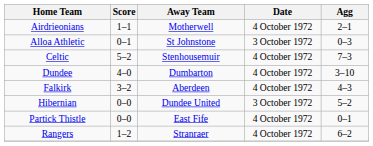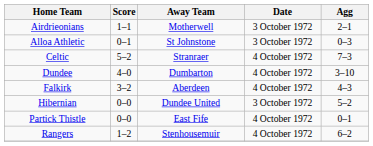 <table class="wikitable" style="text-align:center;">
 <tr>
 <th width=175>Home Team</th>
 <th width=20>Score</th>
 <th width=175>Away Team</th>
 <th width= 125>Date</th>
 <th width= 75>Agg</th>
 </tr>
 <tr>
 <td><a href='#'>Airdrieonians</a></td>
 <td>1–1</td>
 <td><a href='#'>Motherwell</a></td>
-<td>4 October 1972</td>
+<td>3 October 1972</td>
 <td>2–1</td>
 </tr>
 <tr>
 <td><a href='#'>Alloa Athletic</a></td>
 <td>0–1</td>
 <td><a href='#'>St Johnstone</a></td>
 <td>3 October 1972</td>
 <td>0–3</td>
 </tr>
 <tr>
 <td><a href='#'>Celtic</a></td>
 <td>5–2</td>
-<td><a href='#'>Stenhousemuir</a></td>
+<td><a href='#'>Stranraer</a></td>
 <td>4 October 1972</td>
 <td>7–3</td>
 </tr>
 <tr>
 <td><a href='#'>Dundee</a></td>
 <td>4–0</td>
 <td><a href='#'>Dumbarton</a></td>
 <td>4 October 1972</td>
 <td>3–10</td>
 </tr>
 <tr>
 <td><a href='#'>Falkirk</a></td>
 <td>3–2</td>
 <td><a href='#'>Aberdeen</a></td>
 <td>4 October 1972</td>
 <td>4–3</td>
 </tr>
 <tr>
 <td><a href='#'>Hibernian</a></td>
 <td>0–0</td>
 <td><a href='#'>Dundee United</a></td>
 <td>3 October 1972</td>
 <td>5–2</td>
 </tr>
 <tr>
 <td><a href='#'>Partick Thistle</a></td>
 <td>0–0</td>
 <td><a href='#'>East Fife</a></td>
 <td>4 October 1972</td>
 <td>0–1</td>
 </tr>
 <tr>
 <td><a href='#'>Rangers</a></td>
 <td>1–2</td>
-<td><a href='#'>Stranraer</a></td>
+<td><a href='#'>Stenhousemuir</a></td>
 <td>4 October 1972</td>
 <td>6–2</td>
 </tr>
 <tr>
 </tr>
 </table>
